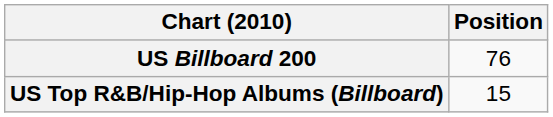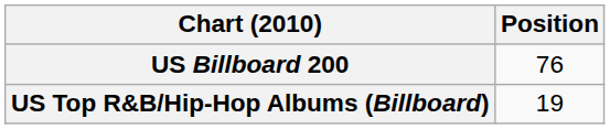 <table class="wikitable sortable plainrowheaders" style="text-align:center">
 <tr>
 <th scope="col">Chart (2010)</th>
 <th scope="col">Position</th>
 </tr>
 <tr>
 <th scope="row">US <em>Billboard</em> 200</th>
 <td>76</td>
 </tr>
 <tr>
 <th scope="row">US Top R&B/Hip-Hop Albums (<em>Billboard</em>)</th>
-<td>15</td>
+<td>19</td>
 </tr>
 </table>
